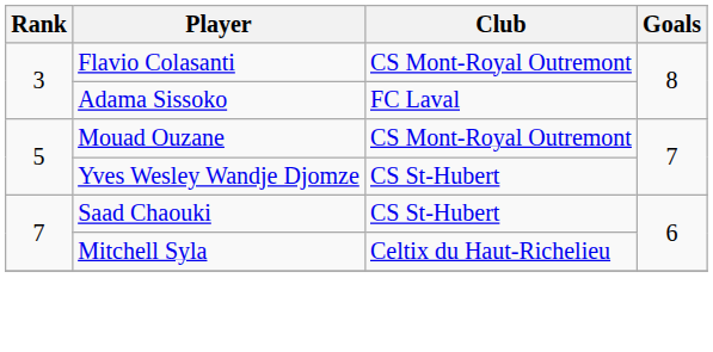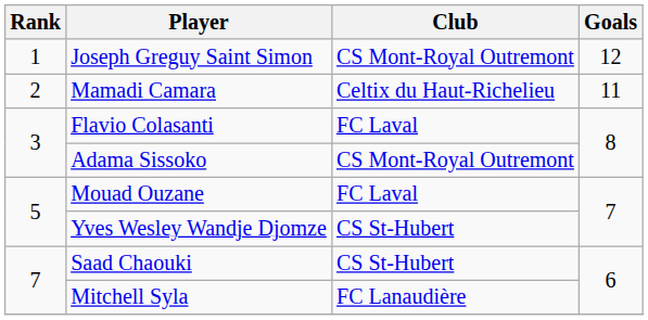 <table class="wikitable">
 <tr>
 <th>Rank</th>
 <th>Player</th>
 <th>Club</th>
 <th>Goals</th>
 </tr>
 <tr>
+<td align=center>1</td>
+<td><a href='#'>Joseph Greguy Saint Simon</a></td>
+<td><a href='#'>CS Mont-Royal Outremont</a></td>
+<td align=center>12</td>
+</tr>
+<tr>
+<td align=center>2</td>
+<td><a href='#'>Mamadi Camara</a></td>
+<td><a href='#'>Celtix du Haut-Richelieu</a></td>
+<td align=center>11</td>
+</tr>
+<tr>
 <td rowspan="2" align=center>3</td>
 <td><a href='#'>Flavio Colasanti</a></td>
-<td><a href='#'>CS Mont-Royal Outremont</a></td>
+<td><a href='#'>FC Laval</a></td>
 <td rowspan="2" align=center>8</td>
 </tr>
 <tr>
 <td><a href='#'>Adama Sissoko</a></td>
-<td><a href='#'>FC Laval</a></td>
+<td><a href='#'>CS Mont-Royal Outremont</a></td>
 </tr>
 <tr>
 <td rowspan="2" align=center>5</td>
 <td><a href='#'>Mouad Ouzane</a></td>
-<td><a href='#'>CS Mont-Royal Outremont</a></td>
+<td><a href='#'>FC Laval</a></td>
 <td rowspan="2" align=center>7</td>
 </tr>
 <tr>
 <td><a href='#'>Yves Wesley Wandje Djomze</a></td>
 <td><a href='#'>CS St-Hubert</a></td>
 </tr>
 <tr>
 <td rowspan="2" align=center>7</td>
 <td><a href='#'>Saad Chaouki</a></td>
 <td><a href='#'>CS St-Hubert</a></td>
 <td rowspan="2" align=center>6</td>
 </tr>
 <tr>
 <td><a href='#'>Mitchell Syla</a></td>
-<td><a href='#'>Celtix du Haut-Richelieu</a></td>
+<td><a href='#'>FC Lanaudière</a></td>
 </tr>
 <tr>
 </tr>
 </table>
